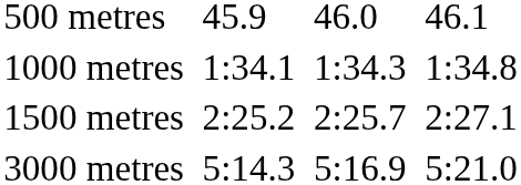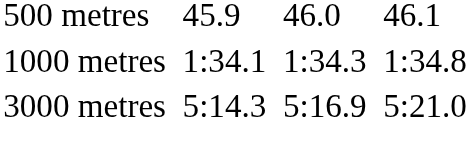 <table>
 <tr valign="top">
 <td>500 metres<br></td>
 <td></td>
 <td>45.9</td>
 <td></td>
 <td>46.0</td>
 <td></td>
 <td>46.1</td>
 </tr>
 <tr valign="top">
 <td>1000 metres<br></td>
 <td></td>
 <td>1:34.1</td>
 <td></td>
 <td>1:34.3</td>
 <td></td>
 <td>1:34.8</td>
 </tr>
 <tr valign="top">
-<td>1500 metres<br></td>
-<td></td>
-<td>2:25.2 </td>
-<td></td>
-<td>2:25.7</td>
-<td></td>
-<td>2:27.1</td>
-</tr>
-<tr valign="top">
 <td>3000 metres<br></td>
 <td></td>
 <td>5:14.3</td>
 <td></td>
 <td>5:16.9</td>
 <td></td>
 <td>5:21.0</td>
 </tr>
 </table>
